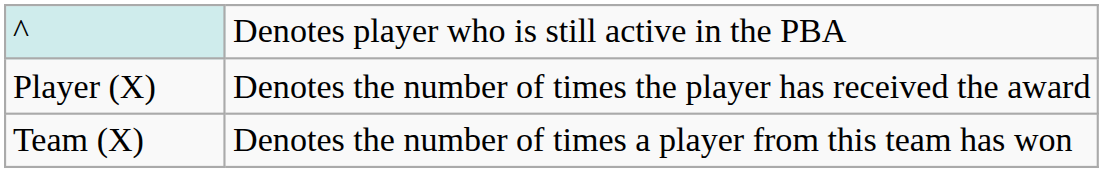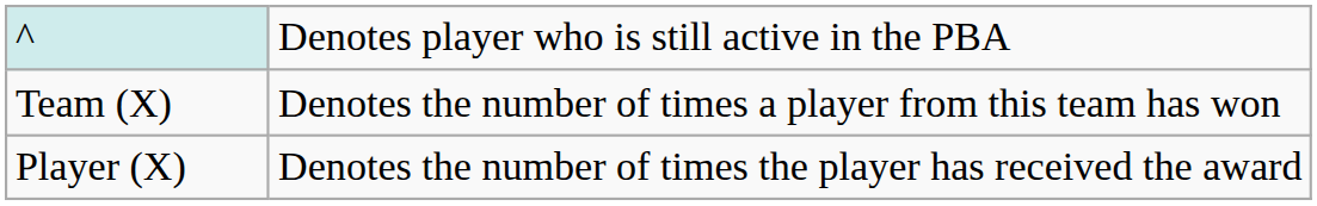 <table class="wikitable">
 <tr>
 <td style="background-color:#CFECEC; border:1px solid #aaaaaa; width:6em">^</td>
 <td>Denotes player who is still active in the PBA</td>
 </tr>
 <tr>
+<td>Team (X)</td>
+<td>Denotes the number of times a player from this team has won</td>
+</tr>
+<tr>
 <td>Player (X)</td>
 <td>Denotes the number of times the player has received the award</td>
 </tr>
-<tr>
-<td>Team (X)</td>
-<td>Denotes the number of times a player from this team has won</td>
-</tr>
 </table>
